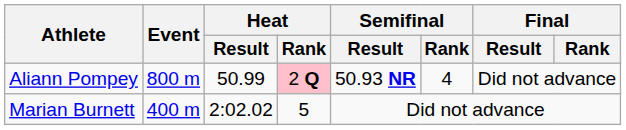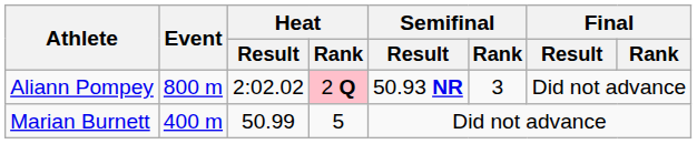 <table class=wikitable style="font-size:90%">
 <tr>
 <th rowspan="2">Athlete</th>
 <th rowspan="2">Event</th>
 <th colspan="2">Heat</th>
 <th colspan="2">Semifinal</th>
 <th colspan="2">Final</th>
 </tr>
 <tr style="font-size:95%">
 <th>Result</th>
 <th>Rank</th>
 <th>Result</th>
 <th>Rank</th>
 <th>Result</th>
 <th>Rank</th>
 </tr>
 <tr align=center>
 <td align=left><a href='#'>Aliann Pompey</a></td>
 <td align=left><a href='#'>800 m</a></td>
-<td>50.99</td>
+<td>2:02.02</td>
 <td style="background: pink;">2 <strong>Q</strong></td>
 <td>50.93 <strong><a href='#'>NR</a></strong></td>
-<td>4</td>
+<td>3</td>
 <td colspan=2>Did not advance</td>
 </tr>
 <tr align=center>
 <td align=left><a href='#'>Marian Burnett</a></td>
 <td align=left><a href='#'>400 m</a></td>
-<td>2:02.02</td>
+<td>50.99</td>
 <td>5</td>
 <td colspan=4>Did not advance</td>
 </tr>
 </table>
